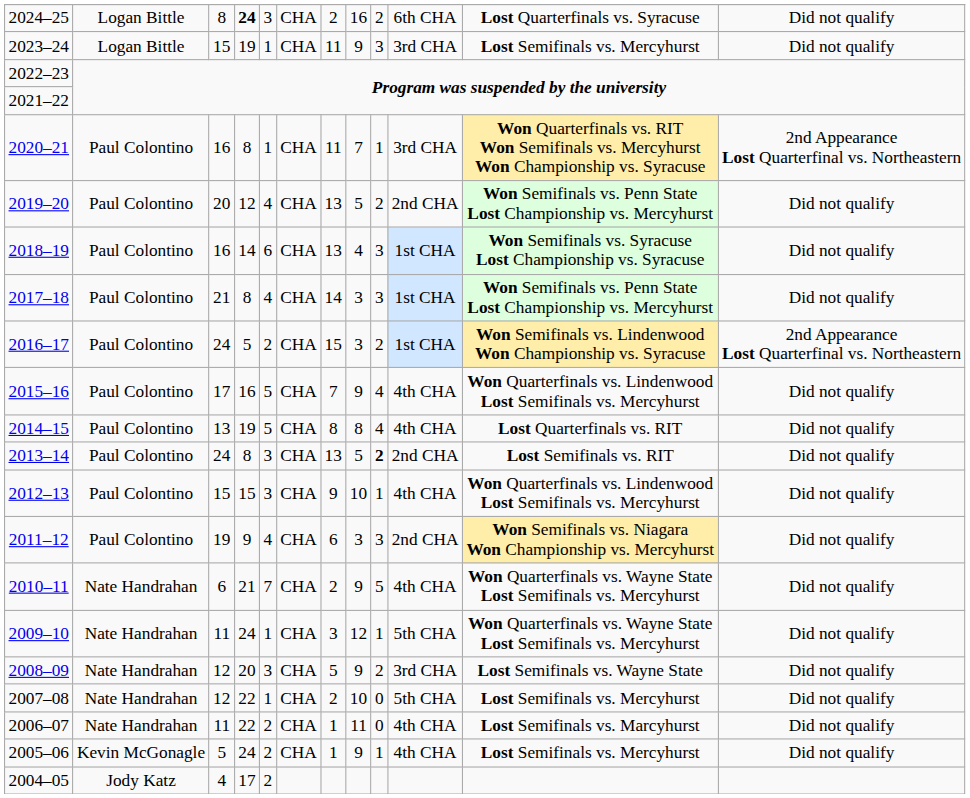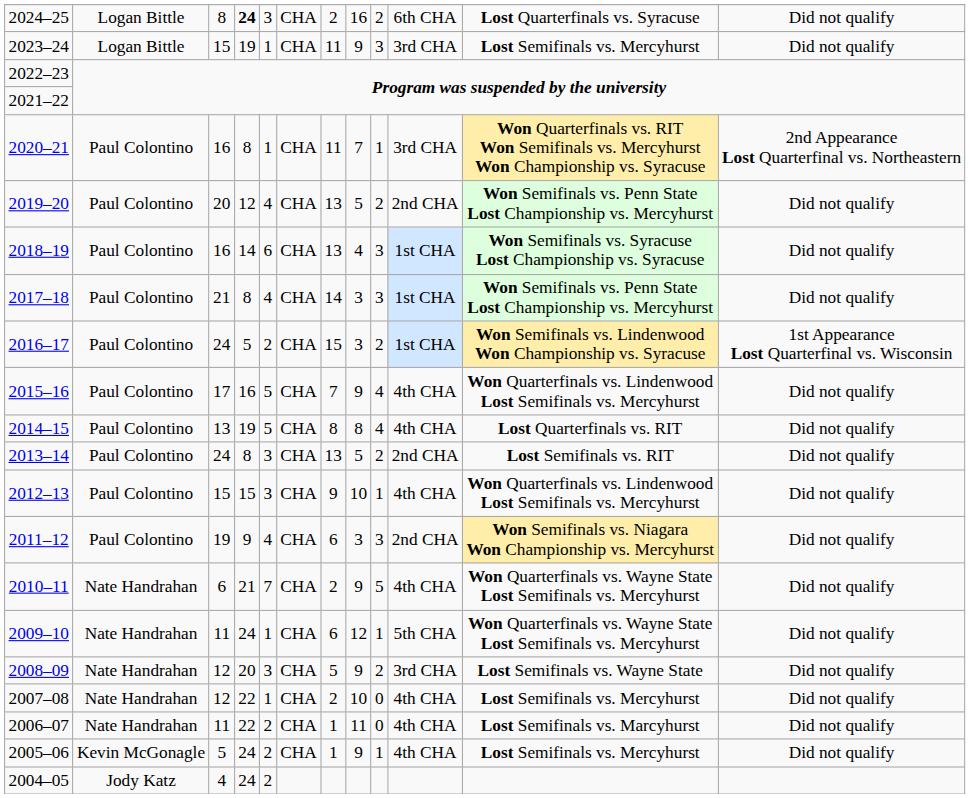 <table class="wikitable">
 <tr>
 </tr>
 <tr style="text-align:center;" bgcolor="">
 <td>2024–25</td>
 <td>Logan Bittle</td>
 <td>8</td>
 <td><strong>24</strong></td>
 <td>3</td>
 <td>CHA</td>
 <td>2</td>
 <td>16</td>
 <td>2</td>
 <td>6th CHA</td>
 <td><strong>Lost</strong> Quarterfinals vs. Syracuse </td>
 <td>Did not qualify</td>
 </tr>
 <tr style="text-align:center;" bgcolor="">
 <td>2023–24</td>
 <td>Logan Bittle</td>
 <td>15</td>
 <td>19</td>
 <td>1</td>
 <td>CHA</td>
 <td>11</td>
 <td>9</td>
 <td>3</td>
 <td>3rd CHA</td>
 <td><strong>Lost</strong> Semifinals vs. Mercyhurst </td>
 <td>Did not qualify</td>
 </tr>
 <tr style="text-align:center;" bgcolor="">
 <td>2022–23</td>
 <td colspan=11 rowspan=2><strong><em>Program was suspended by the university</em></strong></td>
 </tr>
 <tr style="text-align:center;" bgcolor="">
 <td>2021–22</td>
 </tr>
 <tr style="text-align:center;" bgcolor="">
 <td><a href='#'>2020–21</a></td>
 <td>Paul Colontino</td>
 <td>16</td>
 <td>8</td>
 <td>1</td>
 <td>CHA</td>
 <td>11</td>
 <td>7</td>
 <td>1</td>
 <td>3rd CHA</td>
 <td style="background: #ffeeaa;"><strong>Won</strong> Quarterfinals vs. RIT  <br> <strong>Won</strong> Semifinals vs. Mercyhurst  <br> <strong>Won</strong> Championship vs. Syracuse </td>
 <td>2nd Appearance <br> <strong>Lost</strong> Quarterfinal vs. Northeastern </td>
 </tr>
 <tr style="text-align:center;" bgcolor="">
 <td><a href='#'>2019–20</a></td>
 <td>Paul Colontino</td>
 <td>20</td>
 <td>12</td>
 <td>4</td>
 <td>CHA</td>
 <td>13</td>
 <td>5</td>
 <td>2</td>
 <td>2nd CHA</td>
 <td style="background: #ddffdd;"><strong>Won</strong> Semifinals vs. Penn State  <br> <strong>Lost</strong> Championship vs. Mercyhurst </td>
 <td>Did not qualify</td>
 </tr>
 <tr style="text-align:center;" bgcolor="">
 <td><a href='#'>2018–19</a></td>
 <td>Paul Colontino</td>
 <td>16</td>
 <td>14</td>
 <td>6</td>
 <td>CHA</td>
 <td>13</td>
 <td>4</td>
 <td>3</td>
 <td style="background: #d0e7ff">1st CHA</td>
 <td style="background: #ddffdd;"><strong>Won</strong> Semifinals vs. Syracuse  <br> <strong>Lost</strong> Championship vs. Syracuse </td>
 <td>Did not qualify</td>
 </tr>
 <tr style="text-align:center;" bgcolor="">
 <td><a href='#'>2017–18</a></td>
 <td>Paul Colontino</td>
 <td>21</td>
 <td>8</td>
 <td>4</td>
 <td>CHA</td>
 <td>14</td>
 <td>3</td>
 <td>3</td>
 <td style="background: #d0e7ff">1st CHA</td>
 <td style="background: #ddffdd;"><strong>Won</strong> Semifinals vs. Penn State  <br> <strong>Lost</strong> Championship vs. Mercyhurst </td>
 <td>Did not qualify</td>
 </tr>
 <tr style="text-align:center;" bgcolor="">
 <td><a href='#'>2016–17</a></td>
 <td>Paul Colontino</td>
 <td>24</td>
 <td>5</td>
 <td>2</td>
 <td>CHA</td>
 <td>15</td>
 <td>3</td>
 <td>2</td>
 <td style="background: #d0e7ff">1st CHA</td>
 <td style="background: #ffeeaa;"><strong>Won</strong> Semifinals vs. Lindenwood  <br> <strong>Won</strong> Championship vs. Syracuse </td>
-<td>2nd Appearance <br> <strong>Lost</strong> Quarterfinal vs. Northeastern </td>
+<td>1st Appearance <br> <strong>Lost</strong> Quarterfinal vs. Wisconsin </td>
 </tr>
 <tr style="text-align:center;" bgcolor="">
 <td><a href='#'>2015–16</a></td>
 <td>Paul Colontino</td>
 <td>17</td>
 <td>16</td>
 <td>5</td>
 <td>CHA</td>
 <td>7</td>
 <td>9</td>
 <td>4</td>
 <td>4th CHA</td>
 <td><strong>Won</strong> Quarterfinals vs. Lindenwood  <br> <strong>Lost</strong> Semifinals vs. Mercyhurst </td>
 <td>Did not qualify</td>
 </tr>
 <tr style="text-align:center;" bgcolor="">
 <td><a href='#'>2014–15</a></td>
 <td>Paul Colontino</td>
 <td>13</td>
 <td>19</td>
 <td>5</td>
 <td>CHA</td>
 <td>8</td>
 <td>8</td>
 <td>4</td>
 <td>4th CHA</td>
 <td><strong>Lost</strong> Quarterfinals vs. RIT </td>
 <td>Did not qualify</td>
 </tr>
 <tr style="text-align:center;" bgcolor="">
 <td><a href='#'>2013–14</a></td>
 <td>Paul Colontino</td>
 <td>24</td>
 <td>8</td>
 <td>3</td>
 <td>CHA</td>
 <td>13</td>
 <td>5</td>
-<td><strong>2</strong></td>
+<td>2</td>
 <td>2nd CHA</td>
 <td><strong>Lost</strong> Semifinals vs. RIT </td>
 <td>Did not qualify</td>
 </tr>
 <tr style="text-align:center;" bgcolor="">
 <td><a href='#'>2012–13</a></td>
 <td>Paul Colontino</td>
 <td>15</td>
 <td>15</td>
 <td>3</td>
 <td>CHA</td>
 <td>9</td>
 <td>10</td>
 <td>1</td>
 <td>4th CHA</td>
 <td><strong>Won</strong> Quarterfinals vs. Lindenwood  <br> <strong>Lost</strong> Semifinals vs. Mercyhurst </td>
 <td>Did not qualify</td>
 </tr>
 <tr style="text-align:center;" bgcolor="">
 <td><a href='#'>2011–12</a></td>
 <td>Paul Colontino</td>
 <td>19</td>
 <td>9</td>
 <td>4</td>
 <td>CHA</td>
 <td>6</td>
 <td>3</td>
 <td>3</td>
 <td>2nd CHA</td>
 <td style="background: #ffeeaa;"><strong>Won</strong> Semifinals vs. Niagara  <br> <strong>Won</strong> Championship vs. Mercyhurst </td>
 <td>Did not qualify</td>
 </tr>
 <tr style="text-align:center;" bgcolor="">
 <td><a href='#'>2010–11</a></td>
 <td>Nate Handrahan</td>
 <td>6</td>
 <td>21</td>
 <td>7</td>
 <td>CHA</td>
 <td>2</td>
 <td>9</td>
 <td>5</td>
 <td>4th CHA</td>
 <td><strong>Won</strong> Quarterfinals vs. Wayne State  <br> <strong>Lost</strong> Semifinals vs. Mercyhurst </td>
 <td>Did not qualify</td>
 </tr>
 <tr style="text-align:center;" bgcolor="">
 <td><a href='#'>2009–10</a></td>
 <td>Nate Handrahan</td>
 <td>11</td>
 <td>24</td>
 <td>1</td>
 <td>CHA</td>
-<td>3</td>
+<td>6</td>
 <td>12</td>
 <td>1</td>
 <td>5th CHA</td>
 <td><strong>Won</strong> Quarterfinals vs. Wayne State  <br> <strong>Lost</strong> Semifinals vs. Mercyhurst </td>
 <td>Did not qualify</td>
 </tr>
 <tr style="text-align:center;" bgcolor="">
 <td><a href='#'>2008–09</a></td>
 <td>Nate Handrahan</td>
 <td>12</td>
 <td>20</td>
 <td>3</td>
 <td>CHA</td>
 <td>5</td>
 <td>9</td>
 <td>2</td>
 <td>3rd CHA</td>
 <td><strong>Lost</strong> Semifinals vs. Wayne State </td>
 <td>Did not qualify</td>
 </tr>
 <tr style="text-align:center;" bgcolor="">
 <td>2007–08</td>
 <td>Nate Handrahan</td>
 <td>12</td>
 <td>22</td>
 <td>1</td>
 <td>CHA</td>
 <td>2</td>
 <td>10</td>
 <td>0</td>
-<td>5th CHA</td>
+<td>4th CHA</td>
 <td><strong>Lost</strong> Semifinals vs. Mercyhurst </td>
 <td>Did not qualify</td>
 </tr>
 <tr style="text-align:center;" bgcolor="">
 <td>2006–07</td>
 <td>Nate Handrahan</td>
 <td>11</td>
 <td>22</td>
 <td>2</td>
 <td>CHA</td>
 <td>1</td>
 <td>11</td>
 <td>0</td>
 <td>4th CHA</td>
 <td><strong>Lost</strong> Semifinals vs. Marcyhurst </td>
 <td>Did not qualify</td>
 </tr>
 <tr style="text-align:center;" bgcolor="">
 <td>2005–06</td>
 <td>Kevin McGonagle</td>
 <td>5</td>
 <td>24</td>
 <td>2</td>
 <td>CHA</td>
 <td>1</td>
 <td>9</td>
 <td>1</td>
 <td>4th CHA</td>
 <td><strong>Lost</strong> Semifinals vs. Mercyhurst </td>
 <td>Did not qualify</td>
 </tr>
 <tr style="text-align:center;" bgcolor="">
 <td>2004–05</td>
 <td>Jody Katz</td>
 <td>4</td>
-<td>17</td>
+<td>24</td>
 <td>2</td>
 <td></td>
 <td></td>
 <td></td>
 <td></td>
 <td></td>
 <td></td>
 <td></td>
 </tr>
 </table>
